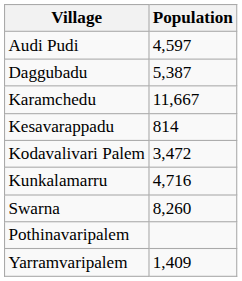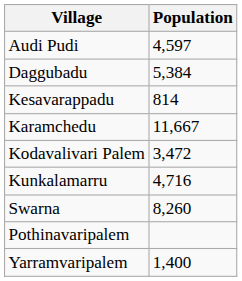 <table class="wikitable">
 <tr>
 <th>Village</th>
 <th>Population</th>
 </tr>
 <tr>
 <td>Audi Pudi</td>
 <td>4,597</td>
 </tr>
 <tr>
 <td>Daggubadu</td>
-<td>5,387</td>
+<td>5,384</td>
+</tr>
+<tr>
+<td>Kesavarappadu</td>
+<td>814</td>
 </tr>
 <tr>
 <td>Karamchedu</td>
 <td>11,667</td>
-</tr>
-<tr>
-<td>Kesavarappadu</td>
-<td>814</td>
 </tr>
 <tr>
 <td>Kodavalivari Palem</td>
 <td>3,472</td>
 </tr>
 <tr>
 <td>Kunkalamarru</td>
 <td>4,716</td>
 </tr>
 <tr>
 <td>Swarna</td>
 <td>8,260</td>
 </tr>
 <tr>
 <td>Pothinavaripalem</td>
 </tr>
 <tr>
 <td>Yarramvaripalem</td>
-<td>1,409</td>
+<td>1,400</td>
 </tr>
 </table>
